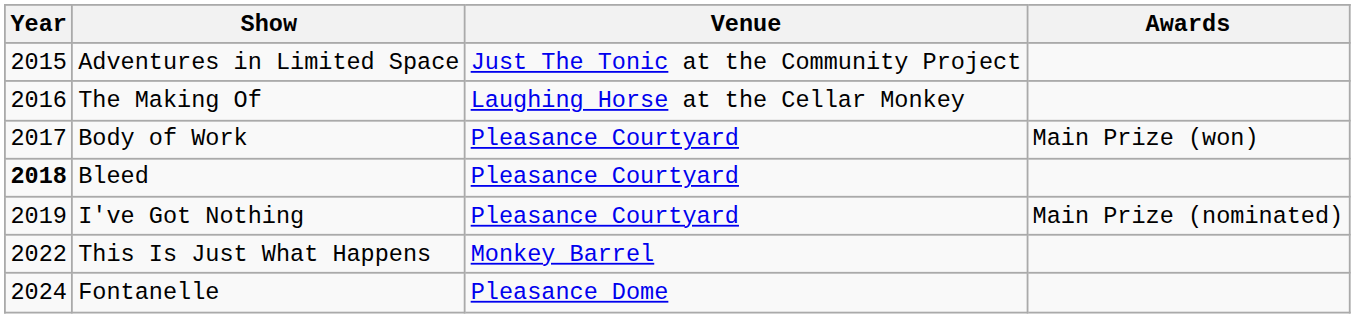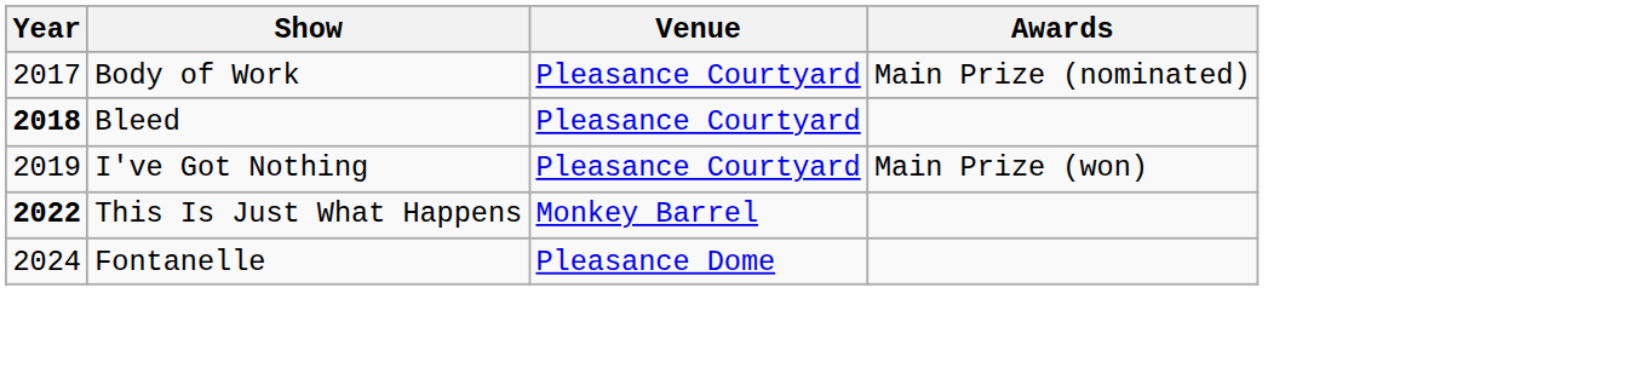 <table class="wikitable">
 <tr>
 <th>Year</th>
 <th>Show</th>
 <th>Venue</th>
 <th>Awards</th>
 </tr>
 <tr>
-<td>2015</td>
-<td>Adventures in Limited Space</td>
-<td><a href='#'>Just The Tonic</a> at the Community Project</td>
-<td></td>
-</tr>
-<tr>
-<td>2016</td>
-<td>The Making Of</td>
-<td><a href='#'>Laughing Horse</a> at the Cellar Monkey</td>
-<td></td>
-</tr>
-<tr>
 <td>2017</td>
 <td>Body of Work</td>
 <td><a href='#'>Pleasance Courtyard</a></td>
-<td>Main Prize (won)</td>
+<td>Main Prize (nominated)</td>
 </tr>
 <tr>
 <td><strong>2018</strong></td>
 <td>Bleed</td>
 <td><a href='#'>Pleasance Courtyard</a></td>
 <td></td>
 </tr>
 <tr>
 <td>2019</td>
 <td>I've Got Nothing</td>
 <td><a href='#'>Pleasance Courtyard</a></td>
-<td>Main Prize (nominated)</td>
+<td>Main Prize (won)</td>
 </tr>
 <tr>
-<td>2022</td>
+<td><strong>2022</strong></td>
 <td>This Is Just What Happens</td>
 <td><a href='#'>Monkey Barrel</a></td>
 <td></td>
 </tr>
 <tr>
 <td>2024</td>
 <td>Fontanelle</td>
 <td><a href='#'>Pleasance Dome</a></td>
 <td></td>
 </tr>
 </table>
